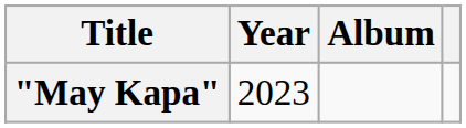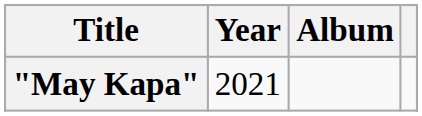 <table class="wikitable plainrowheaders" style="text-align:center;">
 <tr>
 <th class="unsortable" scope="col">Title</th>
 <th class="unsortable" scope="col">Year</th>
 <th class="unsortable" scope="col">Album</th>
 <th class="unsortable" scope="col"></th>
 </tr>
 <tr>
 <th scope="row">"May Kapa"<br></th>
-<td>2023</td>
+<td>2021</td>
 <td></td>
 <td></td>
 </tr>
 </table>
